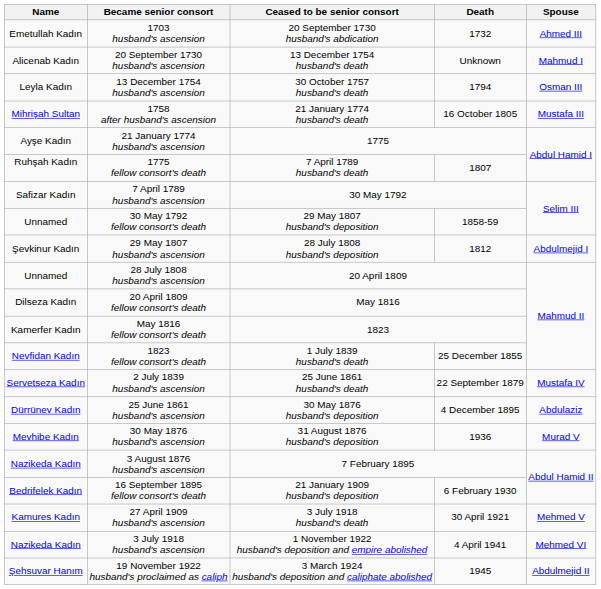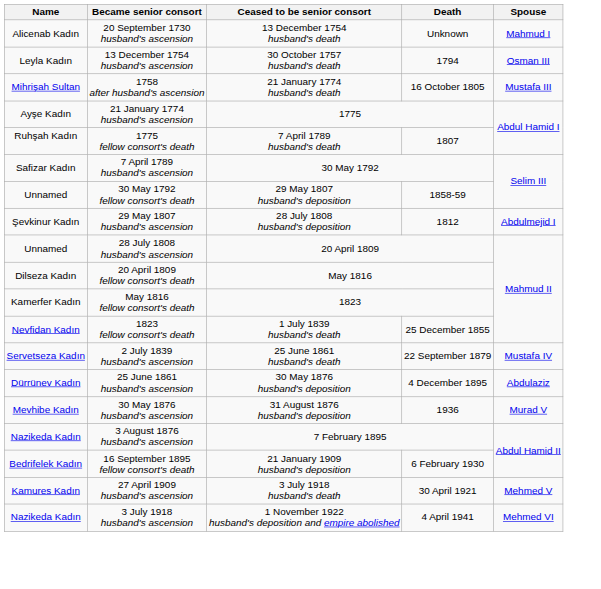 <table class="wikitable">
 <tr>
 <th>Name</th>
 <th>Became senior consort</th>
 <th>Ceased to be senior consort</th>
 <th>Death</th>
 <th>Spouse</th>
-</tr>
-<tr>
-<td align="center">Emetullah Kadın <br> </td>
-<td align="center">1703<br><em>husband's ascension</em></td>
-<td align="center">20 September 1730<br><em>husband's abdication</em></td>
-<td align="center">1732</td>
-<td align="center"><a href='#'>Ahmed III</a></td>
 </tr>
 <tr>
 <td align="center">Alicenab Kadın <br> </td>
 <td align="center">20 September 1730<br><em>husband's ascension</em></td>
 <td align="center">13 December 1754<br><em>husband's death</em></td>
 <td align="center">Unknown</td>
 <td align="center"><a href='#'>Mahmud I</a></td>
 </tr>
 <tr>
 <td align="center">Leyla Kadın <br> </td>
 <td align="center">13 December 1754<br><em>husband's ascension</em></td>
 <td align="center">30 October 1757<br><em>husband's death</em></td>
 <td align="center">1794</td>
 <td align="center"><a href='#'>Osman III</a></td>
 </tr>
 <tr>
 <td align="center"><a href='#'>Mihrişah Sultan</a> <br> </td>
 <td align="center">1758<br><em>after husband's ascension</em></td>
 <td align="center">21 January 1774<br><em>husband's death</em></td>
 <td align="center">16 October 1805</td>
 <td align="center"><a href='#'>Mustafa III</a></td>
 </tr>
 <tr>
 <td align="center">Ayşe Kadın <br> </td>
 <td align="center">21 January 1774<br><em>husband's ascension</em></td>
 <td align="center" colspan="2">1775</td>
 <td rowspan="2" align="center"><a href='#'>Abdul Hamid I</a></td>
 </tr>
 <tr>
 <td align="center">Ruhşah Kadın<br><br></td>
 <td align="center">1775<br><em>fellow consort's death</em></td>
 <td align="center">7 April 1789<br><em>husband's death</em></td>
 <td align="center">1807</td>
 </tr>
 <tr>
 <td align="center">Safizar Kadın</td>
 <td align="center">7 April 1789<br><em>husband's ascension</em></td>
 <td align="center" colspan="2">30 May 1792</td>
 <td rowspan="2" align="center"><a href='#'>Selim III</a></td>
 </tr>
 <tr>
 <td align="center">Unnamed</td>
 <td align="center">30 May 1792<br><em>fellow consort's death</em></td>
 <td align="center">29 May 1807<br><em>husband's deposition</em></td>
 <td align="center"> 1858-59</td>
 </tr>
 <tr>
 <td align="center">Şevkinur Kadın <br> </td>
 <td align="center">29 May 1807<br><em>husband's ascension</em></td>
 <td align="center">28 July 1808<br><em>husband's deposition</em></td>
 <td align="center">1812</td>
 <td align="center"><a href='#'>Abdulmejid I</a></td>
 </tr>
 <tr>
 <td align="center">Unnamed</td>
 <td align="center">28 July 1808<br><em>husband's ascension</em></td>
 <td align="center" colspan="2">20 April 1809</td>
 <td rowspan="4" align="center"><a href='#'>Mahmud II</a></td>
 </tr>
 <tr>
 <td align="center">Dilseza Kadın <br> </td>
 <td align="center">20 April 1809<br><em>fellow consort's death</em></td>
 <td align="center" colspan="2">May 1816</td>
 </tr>
 <tr>
 <td align="center">Kamerfer Kadın <br> </td>
 <td align="center">May 1816<br><em>fellow consort's death</em></td>
 <td align="center" colspan="2">1823</td>
 </tr>
 <tr>
 <td align="center"><a href='#'>Nevfidan Kadın</a> <br> </td>
 <td align="center">1823<br><em>fellow consort's death</em></td>
 <td align="center">1 July 1839<br><em>husband's death</em></td>
 <td align="center">25 December 1855</td>
 </tr>
 <tr>
 <td align="center"><a href='#'>Servetseza Kadın</a> <br> </td>
 <td align="center">2 July 1839<br><em>husband's ascension</em></td>
 <td align="center">25 June 1861<br><em>husband's death</em></td>
 <td align="center">22 September 1879</td>
 <td align="center"><a href='#'>Mustafa IV</a></td>
 </tr>
 <tr>
 <td align="center"><a href='#'>Dürrünev Kadın</a> <br> </td>
 <td align="center">25 June 1861<br><em>husband's ascension</em></td>
 <td align="center">30 May 1876<br><em>husband's deposition</em></td>
 <td align="center">4 December 1895</td>
 <td align="center"><a href='#'>Abdulaziz</a></td>
 </tr>
 <tr>
 <td align="center"><a href='#'>Mevhibe Kadın</a> <br> </td>
 <td align="center">30 May 1876<br><em>husband's ascension</em></td>
 <td align="center">31 August 1876<br><em>husband's deposition</em></td>
 <td align="center">1936</td>
 <td align="center"><a href='#'>Murad V</a></td>
 </tr>
 <tr>
 <td align="center"><a href='#'>Nazikeda Kadın</a><br></td>
 <td align="center">3 August 1876<br><em>husband's ascension</em></td>
 <td align="center" colspan="2">7 February 1895</td>
 <td rowspan="2" align="center"><a href='#'>Abdul Hamid II</a></td>
 </tr>
 <tr>
 <td align="center"><a href='#'>Bedrifelek Kadın</a><br></td>
 <td align="center">16 September 1895<br><em>fellow consort's death</em></td>
 <td align="center">21 January 1909<br><em>husband's deposition</em></td>
 <td align="center">6 February 1930</td>
 </tr>
 <tr>
 <td align="center"><a href='#'>Kamures Kadın</a> <br> </td>
 <td align="center">27 April 1909<br><em>husband's ascension</em></td>
 <td align="center">3 July 1918<br><em>husband's death</em></td>
 <td align="center">30 April 1921</td>
 <td align="center"><a href='#'>Mehmed V</a></td>
 </tr>
 <tr>
 <td align="center"><a href='#'>Nazikeda Kadın</a><br></td>
 <td align="center">3 July 1918<br><em>husband's ascension</em></td>
 <td align="center">1 November 1922<br><em>husband's deposition and <a href='#'>empire abolished</a></em></td>
 <td align="center">4 April 1941</td>
 <td align="center"><a href='#'>Mehmed VI</a></td>
 </tr>
-<tr>
-<td align="center"><a href='#'>Şehsuvar Hanım</a> <br> </td>
-<td align="center">19 November 1922<br><em>husband's proclaimed as <a href='#'>caliph</a></em></td>
-<td align="center">3 March 1924<br><em>husband's deposition and <a href='#'>caliphate abolished</a></em></td>
-<td align="center">1945</td>
-<td align="center"><a href='#'>Abdulmejid II</a></td>
-</tr>
 </table>
